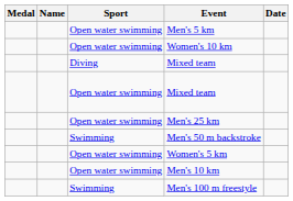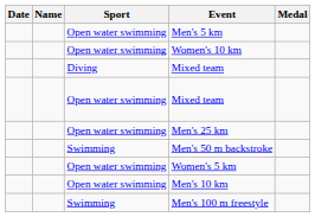 <table class="wikitable sortable" style="font-size:90%">
 <tr>
-<th>Medal</th>
+<th>Date</th>
 <th>Name</th>
 <th>Sport</th>
 <th>Event</th>
-<th>Date</th>
+<th>Medal</th>
 </tr>
 <tr>
 <td></td>
 <td></td>
 <td><a href='#'>Open water swimming</a></td>
 <td><a href='#'>Men's 5 km</a></td>
 <td></td>
 </tr>
 <tr>
 <td></td>
 <td></td>
 <td><a href='#'>Open water swimming</a></td>
 <td><a href='#'>Women's 10 km</a></td>
 <td></td>
 </tr>
 <tr>
 <td></td>
 <td><br></td>
 <td><a href='#'>Diving</a></td>
 <td><a href='#'>Mixed team</a></td>
 <td></td>
 </tr>
 <tr>
 <td></td>
 <td><br><br><br></td>
 <td><a href='#'>Open water swimming</a></td>
 <td><a href='#'>Mixed team</a></td>
 <td></td>
 </tr>
 <tr>
 <td></td>
 <td></td>
 <td><a href='#'>Open water swimming</a></td>
 <td><a href='#'>Men's 25 km</a></td>
 <td></td>
 </tr>
 <tr>
 <td></td>
 <td></td>
 <td><a href='#'>Swimming</a></td>
 <td><a href='#'>Men's 50 m backstroke</a></td>
 <td></td>
 </tr>
 <tr>
 <td></td>
 <td></td>
 <td><a href='#'>Open water swimming</a></td>
 <td><a href='#'>Women's 5 km</a></td>
 <td></td>
 </tr>
 <tr>
 <td></td>
 <td></td>
 <td><a href='#'>Open water swimming</a></td>
 <td><a href='#'>Men's 10 km</a></td>
 <td></td>
 </tr>
 <tr>
 <td></td>
 <td></td>
 <td><a href='#'>Swimming</a></td>
 <td><a href='#'>Men's 100 m freestyle</a></td>
 <td></td>
 </tr>
 </table>
